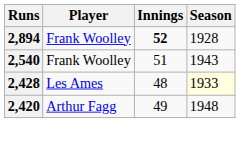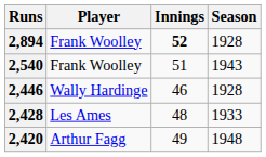 <table class="wikitable">
 <tr>
 <th>Runs</th>
 <th>Player</th>
 <th>Innings</th>
 <th>Season</th>
 </tr>
 <tr>
 <th>2,894</th>
 <td><a href='#'>Frank Woolley</a></td>
 <td align="center"><strong>52</strong></td>
 <td>1928</td>
 </tr>
 <tr>
 <th>2,540</th>
 <td>Frank Woolley</td>
 <td align="center">51</td>
 <td>1943</td>
 </tr>
 <tr>
+<th>2,446</th>
+<td><a href='#'>Wally Hardinge</a></td>
+<td align="center">46</td>
+<td>1928</td>
+</tr>
+<tr>
 <th>2,428</th>
 <td><a href='#'>Les Ames</a></td>
 <td align="center">48</td>
-<td style="background: lightyellow;">1933</td>
+<td>1933</td>
 </tr>
 <tr>
 <th>2,420</th>
 <td><a href='#'>Arthur Fagg</a></td>
 <td align="center">49</td>
 <td>1948</td>
 </tr>
 </table>
